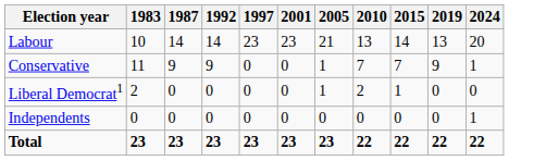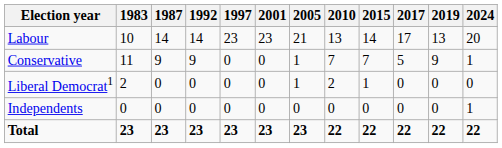 <table class="wikitable">
 <tr>
 <th>Election year</th>
 <th>1983</th>
 <th>1987</th>
 <th>1992</th>
 <th>1997</th>
 <th>2001</th>
 <th>2005</th>
 <th>2010</th>
 <th>2015</th>
+<th>2017</th>
 <th>2019</th>
 <th>2024</th>
 </tr>
 <tr>
 <td><a href='#'>Labour</a></td>
 <td>10</td>
 <td>14</td>
 <td>14</td>
 <td>23</td>
 <td>23</td>
 <td>21</td>
 <td>13</td>
 <td>14</td>
+<td>17</td>
 <td>13</td>
 <td>20</td>
 </tr>
 <tr>
 <td><a href='#'>Conservative</a></td>
 <td>11</td>
 <td>9</td>
 <td>9</td>
 <td>0</td>
 <td>0</td>
 <td>1</td>
 <td>7</td>
 <td>7</td>
+<td>5</td>
 <td>9</td>
 <td>1</td>
 </tr>
 <tr>
 <td><a href='#'>Liberal Democrat</a><sup>1</sup></td>
 <td>2</td>
 <td>0</td>
 <td>0</td>
 <td>0</td>
 <td>0</td>
 <td>1</td>
 <td>2</td>
 <td>1</td>
 <td>0</td>
 <td>0</td>
+<td>0</td>
 </tr>
 <tr>
 <td><a href='#'>Independents</a></td>
+<td>0</td>
 <td>0</td>
 <td>0</td>
 <td>0</td>
 <td>0</td>
 <td>0</td>
 <td>0</td>
 <td>0</td>
 <td>0</td>
 <td>0</td>
 <td>1</td>
 </tr>
 <tr>
 <td><strong>Total</strong></td>
 <td><strong>23</strong></td>
 <td><strong>23</strong></td>
 <td><strong>23</strong></td>
 <td><strong>23</strong></td>
 <td><strong>23</strong></td>
 <td><strong>23</strong></td>
 <td><strong>22</strong></td>
 <td><strong>22</strong></td>
 <td><strong>22</strong></td>
 <td><strong>22</strong></td>
+<td><strong>22</strong></td>
 </tr>
 </table>
